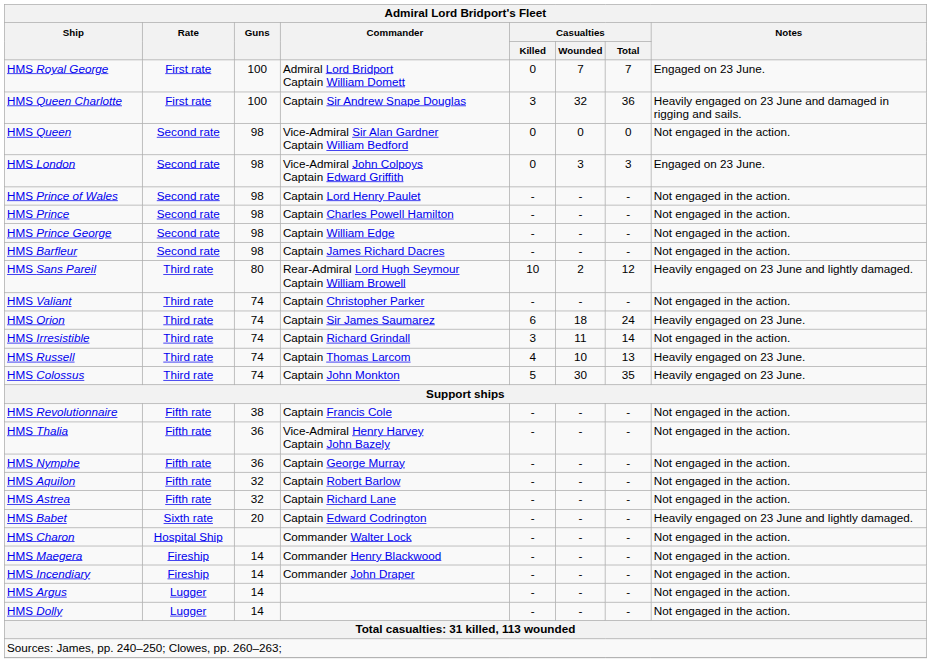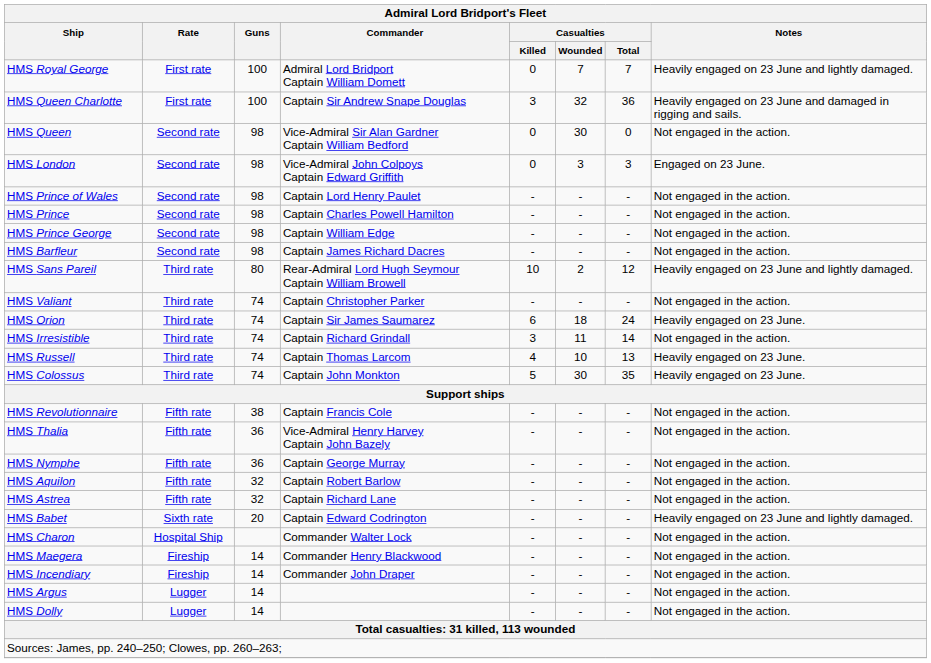 <table class="wikitable" width=100%>
 <tr valign="top">
 <th colspan="11" bgcolor="white">Admiral Lord Bridport's Fleet</th>
 </tr>
 <tr valign="top"|- valign="top">
 <th width=15%; align= center rowspan=2><small> Ship </small></th>
 <th width=10%; align= center rowspan=2><small> Rate </small></th>
 <th width=5%; align= center rowspan=2><small> Guns </small></th>
 <th width=25%; align= center rowspan=2><small> Commander </small></th>
 <th width=15%; align= center colspan=3><small>Casualties</small></th>
 <th width=30%; align= center rowspan=2><small>Notes</small></th>
 </tr>
 <tr valign="top">
 <th width=5%; align= center><small> Killed </small></th>
 <th width=5%; align= center><small> Wounded </small></th>
 <th width=5%; align= center><small> Total</small></th>
 </tr>
 <tr valign="top">
 <td align= left><a href='#'>HMS <em>Royal George</em></a></td>
 <td align= center><a href='#'>First rate</a></td>
 <td align= center>100</td>
 <td align= left>Admiral <a href='#'>Lord Bridport</a><br>Captain <a href='#'>William Domett</a></td>
 <td align= center>0</td>
 <td align= center>7</td>
 <td align= center>7</td>
-<td align= left>Engaged on 23 June.</td>
+<td align= left>Heavily engaged on 23 June and lightly damaged.</td>
 </tr>
 <tr valign="top">
 <td align= left><a href='#'>HMS <em>Queen Charlotte</em></a></td>
 <td align= center><a href='#'>First rate</a></td>
 <td align= center>100</td>
 <td align= left>Captain <a href='#'>Sir Andrew Snape Douglas</a></td>
 <td align= center>3</td>
 <td align= center>32</td>
 <td align= center>36</td>
 <td align= left>Heavily engaged on 23 June and damaged in rigging and sails.</td>
 </tr>
 <tr valign="top">
 <td align= left><a href='#'>HMS <em>Queen</em></a></td>
 <td align= center><a href='#'>Second rate</a></td>
 <td align= center>98</td>
 <td align= left>Vice-Admiral <a href='#'>Sir Alan Gardner</a><br>Captain <a href='#'>William Bedford</a></td>
 <td align= center>0</td>
-<td align= center>0</td>
+<td align= center>30</td>
 <td align= center>0</td>
 <td align= left>Not engaged in the action.</td>
 </tr>
 <tr valign="top">
 <td align= left><a href='#'>HMS <em>London</em></a></td>
 <td align= center><a href='#'>Second rate</a></td>
 <td align= center>98</td>
 <td align= left>Vice-Admiral <a href='#'>John Colpoys</a><br>Captain <a href='#'>Edward Griffith</a></td>
 <td align= center>0</td>
 <td align= center>3</td>
 <td align= center>3</td>
 <td align= left>Engaged on 23 June.</td>
 </tr>
 <tr valign="top">
 <td align= left><a href='#'>HMS <em>Prince of Wales</em></a></td>
 <td align= center><a href='#'>Second rate</a></td>
 <td align= center>98</td>
 <td align= left>Captain <a href='#'>Lord Henry Paulet</a></td>
 <td align= center>-</td>
 <td align= center>-</td>
 <td align= center>-</td>
 <td align= left>Not engaged in the action.</td>
 </tr>
 <tr valign="top">
 <td align= left><a href='#'>HMS <em>Prince</em></a></td>
 <td align= center><a href='#'>Second rate</a></td>
 <td align= center>98</td>
 <td align= left>Captain <a href='#'>Charles Powell Hamilton</a></td>
 <td align= center>-</td>
 <td align= center>-</td>
 <td align= center>-</td>
 <td align= left>Not engaged in the action.</td>
 </tr>
 <tr valign="top">
 <td align= left><a href='#'>HMS <em>Prince George</em></a></td>
 <td align= center><a href='#'>Second rate</a></td>
 <td align= center>98</td>
 <td align= left>Captain <a href='#'>William Edge</a></td>
 <td align= center>-</td>
 <td align= center>-</td>
 <td align= center>-</td>
 <td align= left>Not engaged in the action.</td>
 </tr>
 <tr valign="top">
 <td align= left><a href='#'>HMS <em>Barfleur</em></a></td>
 <td align= center><a href='#'>Second rate</a></td>
 <td align= center>98</td>
 <td align= left>Captain <a href='#'>James Richard Dacres</a></td>
 <td align= center>-</td>
 <td align= center>-</td>
 <td align= center>-</td>
 <td align= left>Not engaged in the action.</td>
 </tr>
 <tr valign="top">
 <td align= left><a href='#'>HMS <em>Sans Pareil</em></a></td>
 <td align= center><a href='#'>Third rate</a></td>
 <td align= center>80</td>
 <td align= left>Rear-Admiral <a href='#'>Lord Hugh Seymour</a><br>Captain <a href='#'>William Browell</a></td>
 <td align= center>10</td>
 <td align= center>2</td>
 <td align= center>12</td>
 <td align= left>Heavily engaged on 23 June and lightly damaged.</td>
 </tr>
 <tr valign="top">
 <td align= left><a href='#'>HMS <em>Valiant</em></a></td>
 <td align= center><a href='#'>Third rate</a></td>
 <td align= center>74</td>
 <td align= left>Captain <a href='#'>Christopher Parker</a></td>
 <td align= center>-</td>
 <td align= center>-</td>
 <td align= center>-</td>
 <td align= left>Not engaged in the action.</td>
 </tr>
 <tr valign="top">
 <td align= left><a href='#'>HMS <em>Orion</em></a></td>
 <td align= center><a href='#'>Third rate</a></td>
 <td align= center>74</td>
 <td align= left>Captain <a href='#'>Sir James Saumarez</a></td>
 <td align= center>6</td>
 <td align= center>18</td>
 <td align= center>24</td>
 <td align= left>Heavily engaged on 23 June.</td>
 </tr>
 <tr valign="top">
 <td align= left><a href='#'>HMS <em>Irresistible</em></a></td>
 <td align= center><a href='#'>Third rate</a></td>
 <td align= center>74</td>
 <td align= left>Captain <a href='#'>Richard Grindall</a></td>
 <td align= center>3</td>
 <td align= center>11</td>
 <td align= center>14</td>
 <td align= left>Not engaged in the action.</td>
 </tr>
 <tr valign="top">
 <td align= left><a href='#'>HMS <em>Russell</em></a></td>
 <td align= center><a href='#'>Third rate</a></td>
 <td align= center>74</td>
 <td align= left>Captain <a href='#'>Thomas Larcom</a></td>
 <td align= center>4</td>
 <td align= center>10</td>
 <td align= center>13</td>
 <td align= left>Heavily engaged on 23 June.</td>
 </tr>
 <tr valign="top">
 <td align= left><a href='#'>HMS <em>Colossus</em></a></td>
 <td align= center><a href='#'>Third rate</a></td>
 <td align= center>74</td>
 <td align= left>Captain <a href='#'>John Monkton</a></td>
 <td align= center>5</td>
 <td align= center>30</td>
 <td align= center>35</td>
 <td align= left>Heavily engaged on 23 June.</td>
 </tr>
 <tr valign="top">
 <th colspan="11" bgcolor="white">Support ships</th>
 </tr>
 <tr valign="top"|- valign="top">
 <td align= left><a href='#'>HMS <em>Revolutionnaire</em></a></td>
 <td align= center><a href='#'>Fifth rate</a></td>
 <td align= center>38</td>
 <td align= left>Captain <a href='#'>Francis Cole</a></td>
 <td align= center>-</td>
 <td align= center>-</td>
 <td align= center>-</td>
 <td align= left>Not engaged in the action.</td>
 </tr>
 <tr valign="top">
 <td align= left><a href='#'>HMS <em>Thalia</em></a></td>
 <td align= center><a href='#'>Fifth rate</a></td>
 <td align= center>36</td>
 <td align= left>Vice-Admiral <a href='#'>Henry Harvey</a><br>Captain <a href='#'>John Bazely</a></td>
 <td align= center>-</td>
 <td align= center>-</td>
 <td align= center>-</td>
 <td align= left>Not engaged in the action.</td>
 </tr>
 <tr valign="top">
 <td align= left><a href='#'>HMS <em>Nymphe</em></a></td>
 <td align= center><a href='#'>Fifth rate</a></td>
 <td align= center>36</td>
 <td align= left>Captain <a href='#'>George Murray</a></td>
 <td align= center>-</td>
 <td align= center>-</td>
 <td align= center>-</td>
 <td align= left>Not engaged in the action.</td>
 </tr>
 <tr valign="top">
 <td align= left><a href='#'>HMS <em>Aquilon</em></a></td>
 <td align= center><a href='#'>Fifth rate</a></td>
 <td align= center>32</td>
 <td align= left>Captain <a href='#'>Robert Barlow</a></td>
 <td align= center>-</td>
 <td align= center>-</td>
 <td align= center>-</td>
 <td align= left>Not engaged in the action.</td>
 </tr>
 <tr valign="top">
 <td align= left><a href='#'>HMS <em>Astrea</em></a></td>
 <td align= center><a href='#'>Fifth rate</a></td>
 <td align= center>32</td>
 <td align= left>Captain <a href='#'>Richard Lane</a></td>
 <td align= center>-</td>
 <td align= center>-</td>
 <td align= center>-</td>
 <td align= left>Not engaged in the action.</td>
 </tr>
 <tr valign="top">
 <td align= left><a href='#'>HMS <em>Babet</em></a></td>
 <td align= center><a href='#'>Sixth rate</a></td>
 <td align= center>20</td>
 <td align= left>Captain <a href='#'>Edward Codrington</a></td>
 <td align= center>-</td>
 <td align= center>-</td>
 <td align= center>-</td>
 <td align= left>Heavily engaged on 23 June and lightly damaged.</td>
 </tr>
 <tr valign="top">
 <td align= left><a href='#'>HMS <em>Charon</em></a></td>
 <td align= center><a href='#'>Hospital Ship</a></td>
 <td align= center></td>
 <td align= left>Commander <a href='#'>Walter Lock</a></td>
 <td align= center>-</td>
 <td align= center>-</td>
 <td align= center>-</td>
 <td align= left>Not engaged in the action.</td>
 </tr>
 <tr valign="top">
 <td align= left><a href='#'>HMS <em>Maegera</em></a></td>
 <td align= center><a href='#'>Fireship</a></td>
 <td align= center>14</td>
 <td align= left>Commander <a href='#'>Henry Blackwood</a></td>
 <td align= center>-</td>
 <td align= center>-</td>
 <td align= center>-</td>
 <td align= left>Not engaged in the action.</td>
 </tr>
 <tr valign="top">
 <td align= left><a href='#'>HMS <em>Incendiary</em></a></td>
 <td align= center><a href='#'>Fireship</a></td>
 <td align= center>14</td>
 <td align= left>Commander <a href='#'>John Draper</a></td>
 <td align= center>-</td>
 <td align= center>-</td>
 <td align= center>-</td>
 <td align= left>Not engaged in the action.</td>
 </tr>
 <tr valign="top">
 <td align= left><a href='#'>HMS <em>Argus</em></a></td>
 <td align= center><a href='#'>Lugger</a></td>
 <td align= center>14</td>
 <td align= left></td>
 <td align= center>-</td>
 <td align= center>-</td>
 <td align= center>-</td>
 <td align= left>Not engaged in the action.</td>
 </tr>
 <tr valign="top">
 <td align= left><a href='#'>HMS <em>Dolly</em></a></td>
 <td align= center><a href='#'>Lugger</a></td>
 <td align= center>14</td>
 <td align= left></td>
 <td align= center>-</td>
 <td align= center>-</td>
 <td align= center>-</td>
 <td align= left>Not engaged in the action.</td>
 </tr>
 <tr valign="top">
 <th colspan="11" bgcolor="white">Total casualties: 31 killed, 113 wounded</th>
 </tr>
 <tr valign="top">
 <td colspan="9" align="left">Sources: James, pp. 240–250; Clowes, pp. 260–263; </td>
 </tr>
 <tr>
 </tr>
 </table>
